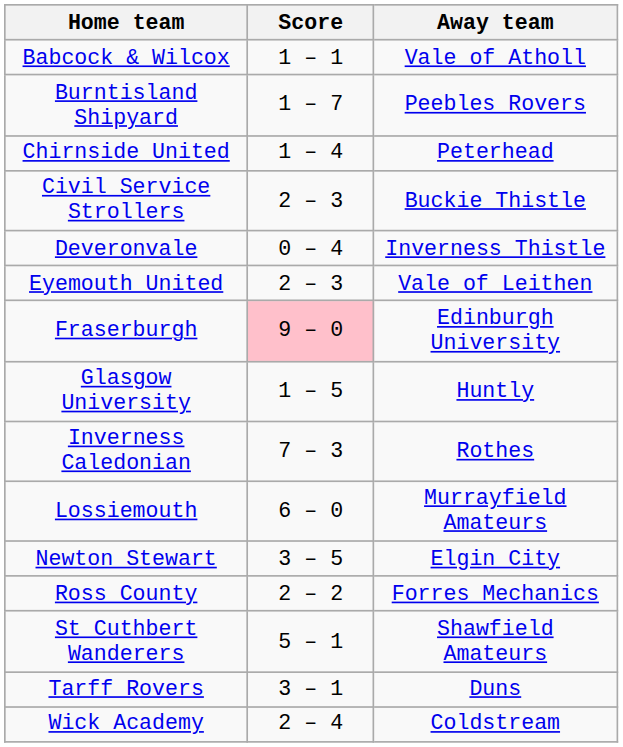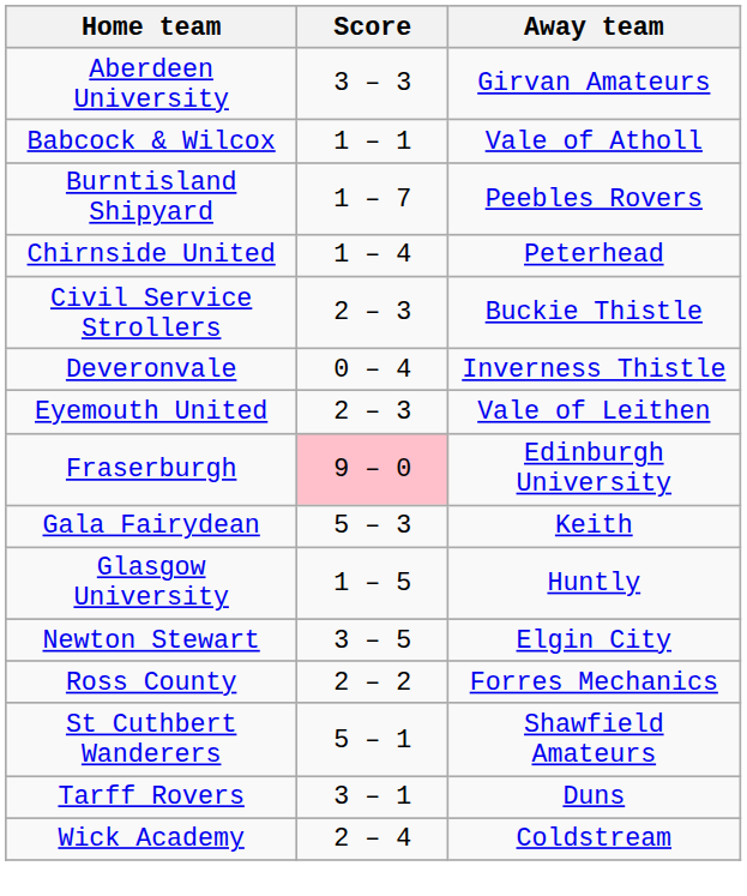 <table class="wikitable" style="text-align: center">
 <tr>
 <th width=140>Home team</th>
 <th width=70>Score</th>
 <th width=140>Away team</th>
+</tr>
+<tr>
+<td><a href='#'>Aberdeen University</a></td>
+<td>3 – 3</td>
+<td><a href='#'>Girvan Amateurs</a></td>
 </tr>
 <tr>
 <td><a href='#'>Babcock & Wilcox</a></td>
 <td>1 – 1</td>
 <td><a href='#'>Vale of Atholl</a></td>
 </tr>
 <tr>
 <td><a href='#'>Burntisland Shipyard</a></td>
 <td>1 – 7</td>
 <td><a href='#'>Peebles Rovers</a></td>
 </tr>
 <tr>
 <td><a href='#'>Chirnside United</a></td>
 <td>1 – 4</td>
 <td><a href='#'>Peterhead</a></td>
 </tr>
 <tr>
 <td><a href='#'>Civil Service Strollers</a></td>
 <td>2 – 3</td>
 <td><a href='#'>Buckie Thistle</a></td>
 </tr>
 <tr>
 <td><a href='#'>Deveronvale</a></td>
 <td>0 – 4</td>
 <td><a href='#'>Inverness Thistle</a></td>
 </tr>
 <tr>
 <td><a href='#'>Eyemouth United</a></td>
 <td>2 – 3</td>
 <td><a href='#'>Vale of Leithen</a></td>
 </tr>
 <tr>
 <td><a href='#'>Fraserburgh</a></td>
 <td style="background: pink;">9 – 0</td>
 <td><a href='#'>Edinburgh University</a></td>
 </tr>
 <tr>
+<td><a href='#'>Gala Fairydean</a></td>
+<td>5 – 3</td>
+<td><a href='#'>Keith</a></td>
+</tr>
+<tr>
 <td><a href='#'>Glasgow University</a></td>
 <td>1 – 5</td>
 <td><a href='#'>Huntly</a></td>
-</tr>
-<tr>
-<td><a href='#'>Inverness Caledonian</a></td>
-<td>7 – 3</td>
-<td><a href='#'>Rothes</a></td>
-</tr>
-<tr>
-<td><a href='#'>Lossiemouth</a></td>
-<td>6 – 0</td>
-<td><a href='#'>Murrayfield Amateurs</a></td>
 </tr>
 <tr>
 <td><a href='#'>Newton Stewart</a></td>
 <td>3 – 5</td>
 <td><a href='#'>Elgin City</a></td>
 </tr>
 <tr>
 <td><a href='#'>Ross County</a></td>
 <td>2 – 2</td>
 <td><a href='#'>Forres Mechanics</a></td>
 </tr>
 <tr>
 <td><a href='#'>St Cuthbert Wanderers</a></td>
 <td>5 – 1</td>
 <td><a href='#'>Shawfield Amateurs</a></td>
 </tr>
 <tr>
 <td><a href='#'>Tarff Rovers</a></td>
 <td>3 – 1</td>
 <td><a href='#'>Duns</a></td>
 </tr>
 <tr>
 <td><a href='#'>Wick Academy</a></td>
 <td>2 – 4</td>
 <td><a href='#'>Coldstream</a></td>
 </tr>
 </table>
